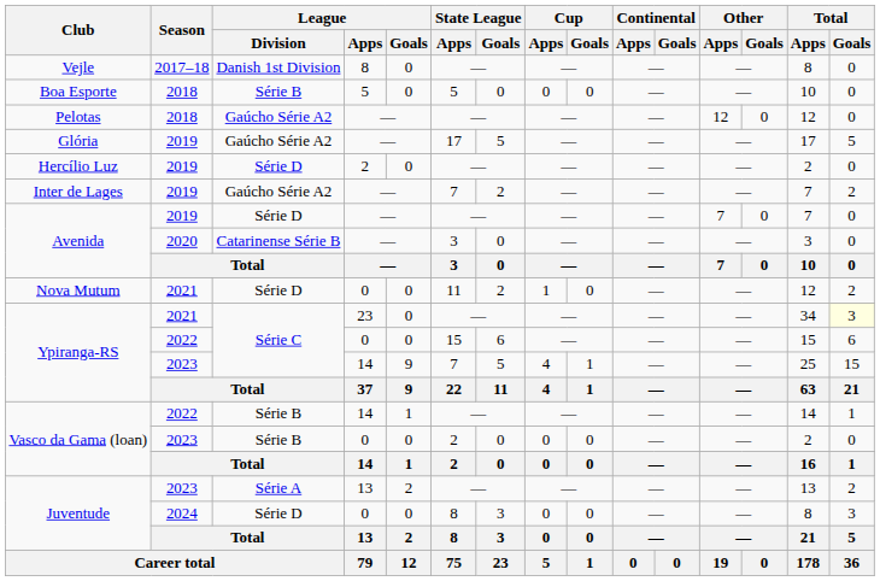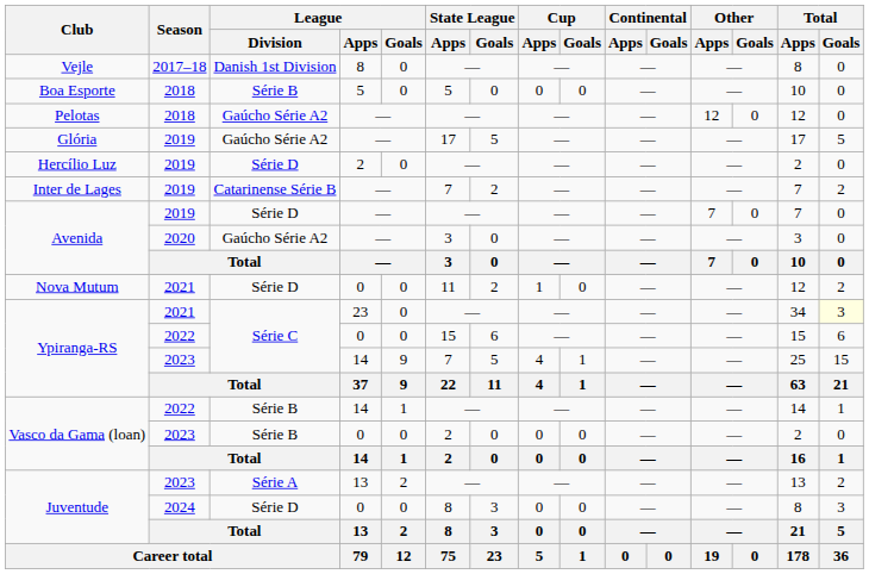 <table class="wikitable" style="text-align:center">
 <tr>
 <th rowspan="2">Club</th>
 <th rowspan="2">Season</th>
 <th colspan="3">League</th>
 <th colspan="2">State League</th>
 <th colspan="2">Cup</th>
 <th colspan="2">Continental</th>
 <th colspan="2">Other</th>
 <th colspan="2">Total</th>
 </tr>
 <tr>
 <th>Division</th>
 <th>Apps</th>
 <th>Goals</th>
 <th>Apps</th>
 <th>Goals</th>
 <th>Apps</th>
 <th>Goals</th>
 <th>Apps</th>
 <th>Goals</th>
 <th>Apps</th>
 <th>Goals</th>
 <th>Apps</th>
 <th>Goals</th>
 </tr>
 <tr>
 <td><a href='#'>Vejle</a></td>
 <td><a href='#'>2017–18</a></td>
 <td><a href='#'>Danish 1st Division</a></td>
 <td>8</td>
 <td>0</td>
 <td colspan="2">—</td>
 <td colspan="2">—</td>
 <td colspan="2">—</td>
 <td colspan="2">—</td>
 <td>8</td>
 <td>0</td>
 </tr>
 <tr>
 <td><a href='#'>Boa Esporte</a></td>
 <td><a href='#'>2018</a></td>
 <td><a href='#'>Série B</a></td>
 <td>5</td>
 <td>0</td>
 <td>5</td>
 <td>0</td>
 <td>0</td>
 <td>0</td>
 <td colspan="2">—</td>
 <td colspan="2">—</td>
 <td>10</td>
 <td>0</td>
 </tr>
 <tr>
 <td><a href='#'>Pelotas</a></td>
 <td><a href='#'>2018</a></td>
 <td><a href='#'>Gaúcho Série A2</a></td>
 <td colspan="2">—</td>
 <td colspan="2">—</td>
 <td colspan="2">—</td>
 <td colspan="2">—</td>
 <td>12</td>
 <td>0</td>
 <td>12</td>
 <td>0</td>
 </tr>
 <tr>
 <td><a href='#'>Glória</a></td>
 <td><a href='#'>2019</a></td>
 <td>Gaúcho Série A2</td>
 <td colspan="2">—</td>
 <td>17</td>
 <td>5</td>
 <td colspan="2">—</td>
 <td colspan="2">—</td>
 <td colspan="2">—</td>
 <td>17</td>
 <td>5</td>
 </tr>
 <tr>
 <td><a href='#'>Hercílio Luz</a></td>
 <td><a href='#'>2019</a></td>
 <td><a href='#'>Série D</a></td>
 <td>2</td>
 <td>0</td>
 <td colspan="2">—</td>
 <td colspan="2">—</td>
 <td colspan="2">—</td>
 <td colspan="2">—</td>
 <td>2</td>
 <td>0</td>
 </tr>
 <tr>
 <td><a href='#'>Inter de Lages</a></td>
 <td><a href='#'>2019</a></td>
-<td>Gaúcho Série A2</td>
+<td><a href='#'>Catarinense Série B</a></td>
 <td colspan="2">—</td>
 <td>7</td>
 <td>2</td>
 <td colspan="2">—</td>
 <td colspan="2">—</td>
 <td colspan="2">—</td>
 <td>7</td>
 <td>2</td>
 </tr>
 <tr>
 <td rowspan="3"><a href='#'>Avenida</a></td>
 <td><a href='#'>2019</a></td>
 <td>Série D</td>
 <td colspan="2">—</td>
 <td colspan="2">—</td>
 <td colspan="2">—</td>
 <td colspan="2">—</td>
 <td>7</td>
 <td>0</td>
 <td>7</td>
 <td>0</td>
 </tr>
 <tr>
 <td><a href='#'>2020</a></td>
-<td><a href='#'>Catarinense Série B</a></td>
+<td>Gaúcho Série A2</td>
 <td colspan="2">—</td>
 <td>3</td>
 <td>0</td>
 <td colspan="2">—</td>
 <td colspan="2">—</td>
 <td colspan="2">—</td>
 <td>3</td>
 <td>0</td>
 </tr>
 <tr>
 <th colspan="2">Total</th>
 <th colspan="2">—</th>
 <th>3</th>
 <th>0</th>
 <th colspan="2">—</th>
 <th colspan="2">—</th>
 <th>7</th>
 <th>0</th>
 <th>10</th>
 <th>0</th>
 </tr>
 <tr>
 <td><a href='#'>Nova Mutum</a></td>
 <td><a href='#'>2021</a></td>
 <td>Série D</td>
 <td>0</td>
 <td>0</td>
 <td>11</td>
 <td>2</td>
 <td>1</td>
 <td>0</td>
 <td colspan="2">—</td>
 <td colspan="2">—</td>
 <td>12</td>
 <td>2</td>
 </tr>
 <tr>
 <td rowspan="4"><a href='#'>Ypiranga-RS</a></td>
 <td><a href='#'>2021</a></td>
 <td rowspan="3"><a href='#'>Série C</a></td>
 <td>23</td>
 <td>0</td>
 <td colspan="2">—</td>
 <td colspan="2">—</td>
 <td colspan="2">—</td>
 <td colspan="2">—</td>
 <td>34</td>
 <td style="background: lightyellow;">3</td>
 </tr>
 <tr>
 <td><a href='#'>2022</a></td>
 <td>0</td>
 <td>0</td>
 <td>15</td>
 <td>6</td>
 <td colspan="2">—</td>
 <td colspan="2">—</td>
 <td colspan="2">—</td>
 <td>15</td>
 <td>6</td>
 </tr>
 <tr>
 <td><a href='#'>2023</a></td>
 <td>14</td>
 <td>9</td>
 <td>7</td>
 <td>5</td>
 <td>4</td>
 <td>1</td>
 <td colspan="2">—</td>
 <td colspan="2">—</td>
 <td>25</td>
 <td>15</td>
 </tr>
 <tr>
 <th colspan="2">Total</th>
 <th>37</th>
 <th>9</th>
 <th>22</th>
 <th>11</th>
 <th>4</th>
 <th>1</th>
 <th colspan="2">—</th>
 <th colspan="2">—</th>
 <th>63</th>
 <th>21</th>
 </tr>
 <tr>
 <td rowspan="3"><a href='#'>Vasco da Gama</a> (loan)</td>
 <td><a href='#'>2022</a></td>
 <td>Série B</td>
 <td>14</td>
 <td>1</td>
 <td colspan="2">—</td>
 <td colspan="2">—</td>
 <td colspan="2">—</td>
 <td colspan="2">—</td>
 <td>14</td>
 <td>1</td>
 </tr>
 <tr>
 <td><a href='#'>2023</a></td>
 <td>Série B</td>
 <td>0</td>
 <td>0</td>
 <td>2</td>
 <td>0</td>
 <td>0</td>
 <td>0</td>
 <td colspan="2">—</td>
 <td colspan="2">—</td>
 <td>2</td>
 <td>0</td>
 </tr>
 <tr>
 <th colspan="2">Total</th>
 <th>14</th>
 <th>1</th>
 <th>2</th>
 <th>0</th>
 <th>0</th>
 <th>0</th>
 <th colspan="2">—</th>
 <th colspan="2">—</th>
 <th>16</th>
 <th>1</th>
 </tr>
 <tr>
 <td rowspan="3"><a href='#'>Juventude</a></td>
 <td><a href='#'>2023</a></td>
 <td><a href='#'>Série A</a></td>
 <td>13</td>
 <td>2</td>
 <td colspan="2">—</td>
 <td colspan="2">—</td>
 <td colspan="2">—</td>
 <td colspan="2">—</td>
 <td>13</td>
 <td>2</td>
 </tr>
 <tr>
 <td><a href='#'>2024</a></td>
 <td>Série D</td>
 <td>0</td>
 <td>0</td>
 <td>8</td>
 <td>3</td>
 <td>0</td>
 <td>0</td>
 <td colspan="2">—</td>
 <td colspan="2">—</td>
 <td>8</td>
 <td>3</td>
 </tr>
 <tr>
 <th colspan="2">Total</th>
 <th>13</th>
 <th>2</th>
 <th>8</th>
 <th>3</th>
 <th>0</th>
 <th>0</th>
 <th colspan="2">—</th>
 <th colspan="2">—</th>
 <th>21</th>
 <th>5</th>
 </tr>
 <tr>
 <th colspan="3">Career total</th>
 <th>79</th>
 <th>12</th>
 <th>75</th>
 <th>23</th>
 <th>5</th>
 <th>1</th>
 <th>0</th>
 <th>0</th>
 <th>19</th>
 <th>0</th>
 <th>178</th>
 <th>36</th>
 </tr>
 </table>
